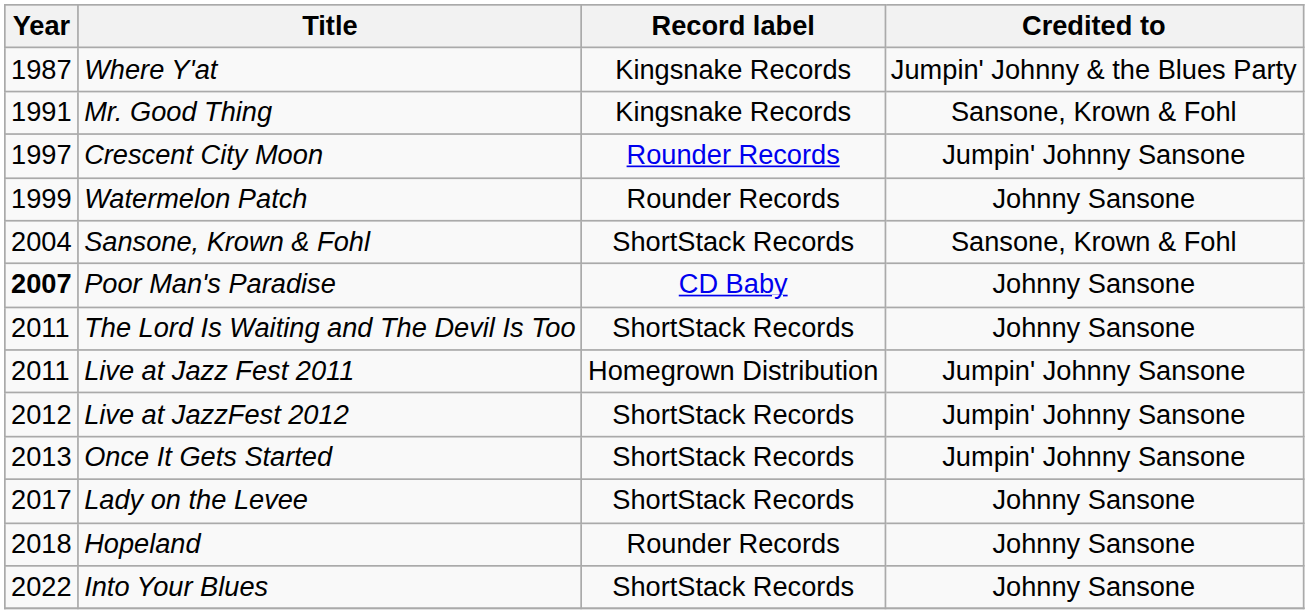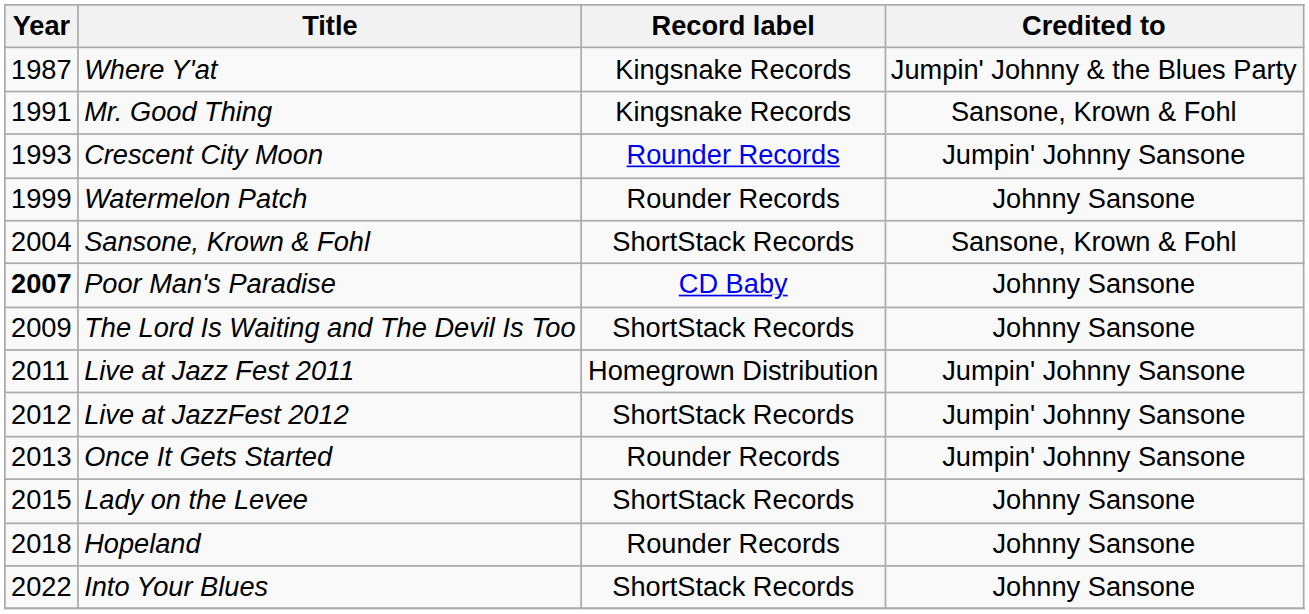 <table class="wikitable sortable">
 <tr>
 <th>Year</th>
 <th>Title</th>
 <th>Record label</th>
 <th>Credited to</th>
 </tr>
 <tr>
 <td>1987</td>
 <td><em>Where Y'at</em></td>
 <td style="text-align:center;">Kingsnake Records</td>
 <td style="text-align:center;">Jumpin' Johnny & the Blues Party</td>
 </tr>
 <tr>
 <td>1991</td>
 <td><em>Mr. Good Thing</em></td>
 <td style="text-align:center;">Kingsnake Records</td>
 <td style="text-align:center;">Sansone, Krown & Fohl</td>
 </tr>
 <tr>
-<td>1997</td>
+<td>1993</td>
 <td><em>Crescent City Moon</em></td>
 <td style="text-align:center;"><a href='#'>Rounder Records</a></td>
 <td style="text-align:center;">Jumpin' Johnny Sansone</td>
 </tr>
 <tr>
 <td>1999</td>
 <td><em>Watermelon Patch</em></td>
 <td style="text-align:center;">Rounder Records</td>
 <td style="text-align:center;">Johnny Sansone</td>
 </tr>
 <tr>
 <td>2004</td>
 <td><em>Sansone, Krown & Fohl</em></td>
 <td style="text-align:center;">ShortStack Records</td>
 <td style="text-align:center;">Sansone, Krown & Fohl</td>
 </tr>
 <tr>
 <td><strong>2007</strong></td>
 <td><em>Poor Man's Paradise</em></td>
 <td style="text-align:center;"><a href='#'>CD Baby</a></td>
 <td style="text-align:center;">Johnny Sansone</td>
 </tr>
 <tr>
-<td>2011</td>
+<td>2009</td>
 <td><em>The Lord Is Waiting and The Devil Is Too</em></td>
 <td style="text-align:center;">ShortStack Records</td>
 <td style="text-align:center;">Johnny Sansone</td>
 </tr>
 <tr>
 <td>2011</td>
 <td><em>Live at Jazz Fest 2011</em></td>
 <td style="text-align:center;">Homegrown Distribution</td>
 <td style="text-align:center;">Jumpin' Johnny Sansone</td>
 </tr>
 <tr>
 <td>2012</td>
 <td><em>Live at JazzFest 2012</em></td>
 <td style="text-align:center;">ShortStack Records</td>
 <td style="text-align:center;">Jumpin' Johnny Sansone</td>
 </tr>
 <tr>
 <td>2013</td>
 <td><em>Once It Gets Started</em></td>
-<td style="text-align:center;">ShortStack Records</td>
+<td style="text-align:center;">Rounder Records</td>
 <td style="text-align:center;">Jumpin' Johnny Sansone</td>
 </tr>
 <tr>
-<td>2017</td>
+<td>2015</td>
 <td><em>Lady on the Levee</em></td>
 <td style="text-align:center;">ShortStack Records</td>
 <td style="text-align:center;">Johnny Sansone</td>
 </tr>
 <tr>
 <td>2018</td>
 <td><em>Hopeland</em></td>
 <td style="text-align:center;">Rounder Records</td>
 <td style="text-align:center;">Johnny Sansone</td>
 </tr>
 <tr>
 <td>2022</td>
 <td><em>Into Your Blues</em></td>
 <td style="text-align:center;">ShortStack Records</td>
 <td style="text-align:center;">Johnny Sansone</td>
 </tr>
 <tr>
 </tr>
 </table>
